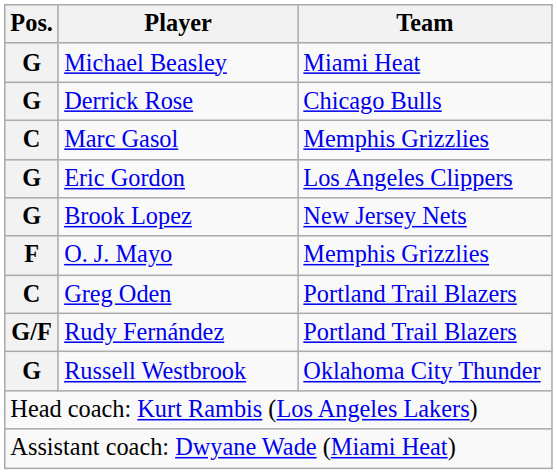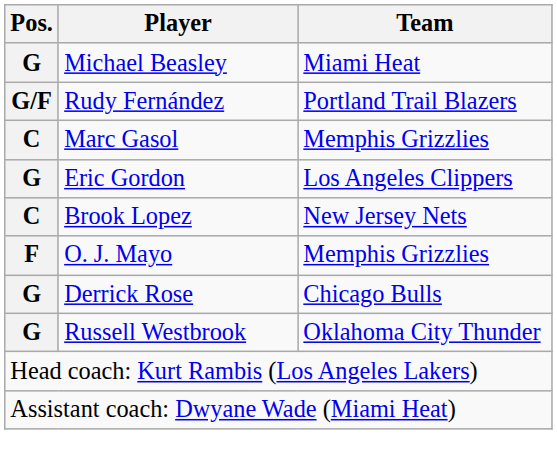 <table class="wikitable">
 <tr>
 <th>Pos.</th>
 <th style="width:150px;">Player</th>
 <th width=160>Team</th>
 </tr>
 <tr>
 <th>G</th>
 <td><a href='#'>Michael Beasley</a></td>
 <td><a href='#'>Miami Heat</a></td>
 </tr>
 <tr>
-<th>G</th>
-<td><a href='#'>Derrick Rose</a></td>
-<td><a href='#'>Chicago Bulls</a></td>
+<th>G/F</th>
+<td><a href='#'>Rudy Fernández</a></td>
+<td><a href='#'>Portland Trail Blazers</a></td>
 </tr>
 <tr>
 <th>C</th>
 <td><a href='#'>Marc Gasol</a></td>
 <td><a href='#'>Memphis Grizzlies</a></td>
 </tr>
 <tr>
 <th>G</th>
 <td><a href='#'>Eric Gordon</a></td>
 <td><a href='#'>Los Angeles Clippers</a></td>
 </tr>
 <tr>
-<th>G</th>
+<th>C</th>
 <td><a href='#'>Brook Lopez</a></td>
 <td><a href='#'>New Jersey Nets</a></td>
 </tr>
 <tr>
 <th>F</th>
 <td><a href='#'>O. J. Mayo</a></td>
 <td><a href='#'>Memphis Grizzlies</a></td>
 </tr>
 <tr>
-<th>C</th>
-<td><a href='#'>Greg Oden</a></td>
-<td><a href='#'>Portland Trail Blazers</a></td>
-</tr>
-<tr>
-<th>G/F</th>
-<td><a href='#'>Rudy Fernández</a></td>
-<td><a href='#'>Portland Trail Blazers</a></td>
+<th>G</th>
+<td><a href='#'>Derrick Rose</a></td>
+<td><a href='#'>Chicago Bulls</a></td>
 </tr>
 <tr>
 <th>G</th>
 <td><a href='#'>Russell Westbrook</a></td>
 <td><a href='#'>Oklahoma City Thunder</a></td>
 </tr>
 <tr>
 <td colspan="3">Head coach: <a href='#'>Kurt Rambis</a> (<a href='#'>Los Angeles Lakers</a>)</td>
 </tr>
 <tr>
 <td colspan="3">Assistant coach: <a href='#'>Dwyane Wade</a> (<a href='#'>Miami Heat</a>)</td>
 </tr>
 </table>
